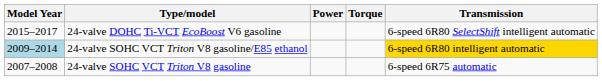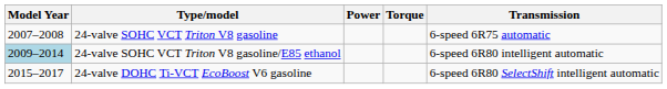 <table class="wikitable">
 <tr>
 <th>Model Year</th>
 <th>Type/model</th>
 <th>Power</th>
 <th>Torque</th>
 <th>Transmission</th>
 </tr>
 <tr>
+<td>2007–2008</td>
+<td> 24-valve <a href='#'>SOHC</a> <a href='#'>VCT</a> <a href='#'><em>Triton</em> V8</a> <a href='#'>gasoline</a></td>
+<td></td>
+<td></td>
+<td>6-speed 6R75 <a href='#'>automatic</a></td>
+</tr>
+<tr>
+<td style="background: lightblue;">2009–2014</td>
+<td> 24-valve SOHC VCT <em>Triton</em> V8 gasoline/<a href='#'>E85</a> <a href='#'>ethanol</a></td>
+<td></td>
+<td></td>
+<td>6-speed 6R80 intelligent automatic</td>
+</tr>
+<tr>
 <td>2015–2017</td>
 <td> 24-valve <a href='#'>DOHC</a> <a href='#'>Ti-VCT</a> <em><a href='#'>EcoBoost</a></em> V6 gasoline</td>
 <td></td>
 <td></td>
 <td>6-speed 6R80 <em><a href='#'>SelectShift</a></em> intelligent automatic</td>
 </tr>
-<tr>
-<td style="background: lightblue;">2009–2014</td>
-<td> 24-valve SOHC VCT <em>Triton</em> V8 gasoline/<a href='#'>E85</a> <a href='#'>ethanol</a></td>
-<td></td>
-<td></td>
-<td style="background: gold;">6-speed 6R80 intelligent automatic</td>
-</tr>
-<tr>
-<td>2007–2008</td>
-<td> 24-valve <a href='#'>SOHC</a> <a href='#'>VCT</a> <a href='#'><em>Triton</em> V8</a> <a href='#'>gasoline</a></td>
-<td></td>
-<td></td>
-<td>6-speed 6R75 <a href='#'>automatic</a></td>
-</tr>
 </table>
